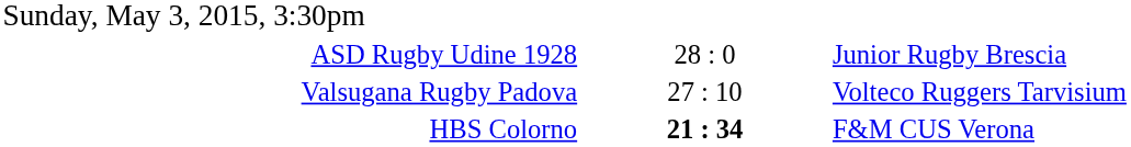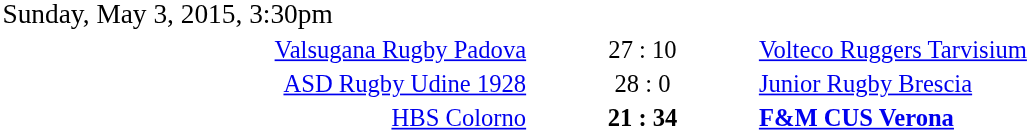 <table style="width:70%;" cellspacing="1">
 <tr>
 <th width=35%></th>
 <th width=15%></th>
 <th></th>
 </tr>
 <tr>
 <td>Sunday, May 3, 2015, 3:30pm</td>
 </tr>
 <tr style=font-size:90%>
+<td align=right><a href='#'>Valsugana Rugby Padova</a></td>
+<td align=center>27 : 10</td>
+<td><a href='#'>Volteco Ruggers Tarvisium</a></td>
+</tr>
+<tr style=font-size:90%>
 <td align=right><a href='#'>ASD Rugby Udine 1928</a></td>
 <td align=center>28 : 0</td>
 <td><a href='#'>Junior Rugby Brescia</a></td>
 </tr>
 <tr style=font-size:90%>
-<td align=right><a href='#'>Valsugana Rugby Padova</a></td>
-<td align=center>27 : 10</td>
-<td><a href='#'>Volteco Ruggers Tarvisium</a></td>
-</tr>
-<tr style=font-size:90%>
 <td align=right><a href='#'>HBS Colorno</a></td>
 <td align=center><strong>21 : 34</strong></td>
-<td><a href='#'>F&M CUS Verona</a></td>
+<td><strong><a href='#'>F&M CUS Verona</a></strong></td>
 </tr>
 </table>
